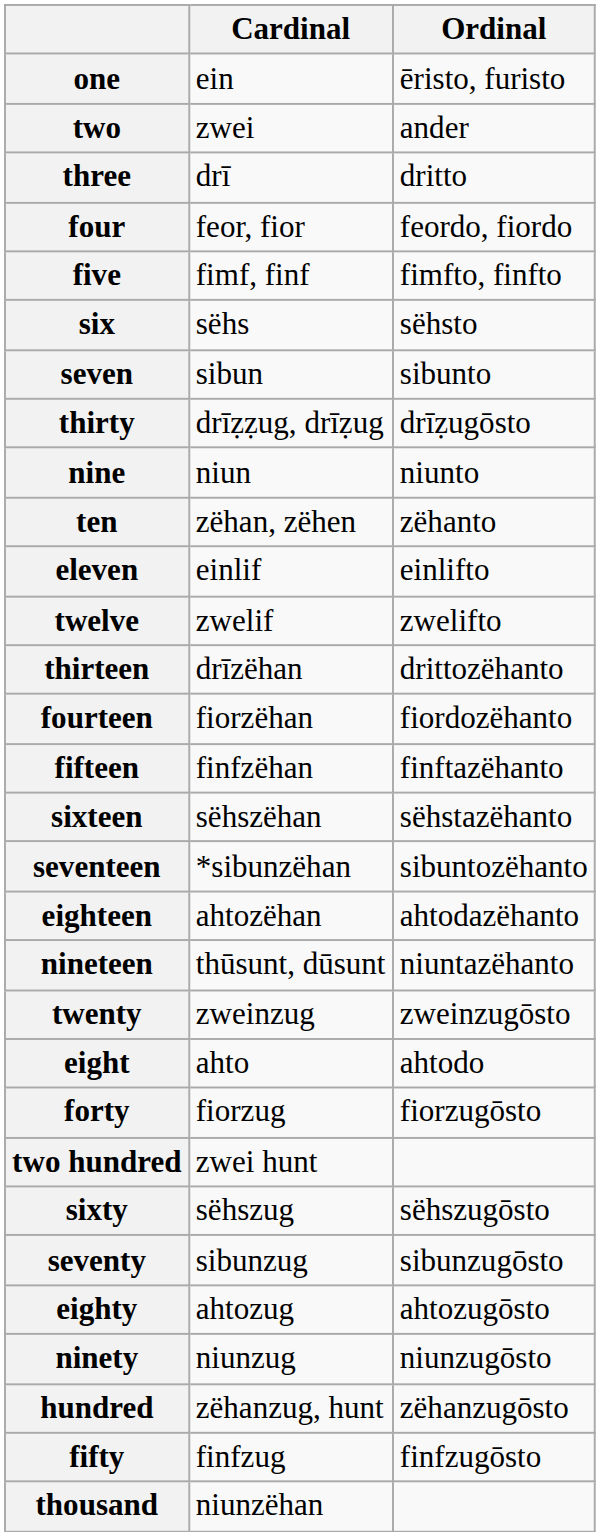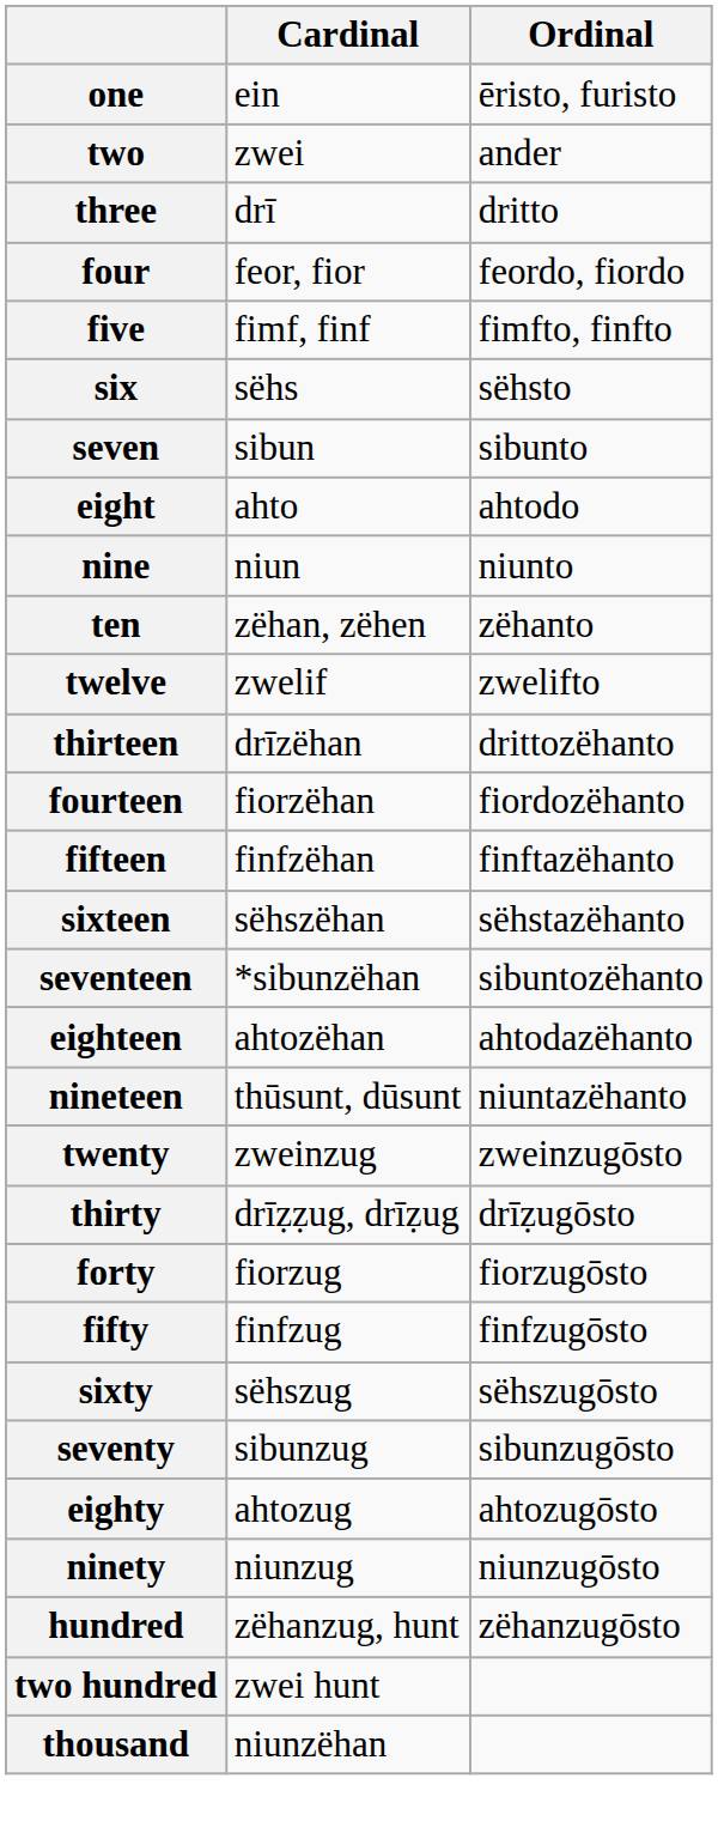 <table class="wikitable">
 <tr>
 <th></th>
 <th><strong>Cardinal</strong></th>
 <th><strong>Ordinal</strong></th>
 </tr>
 <tr>
 <th>one</th>
 <td>ein</td>
 <td>ēristo, furisto</td>
 </tr>
 <tr>
 <th>two</th>
 <td>zwei</td>
 <td>ander</td>
 </tr>
 <tr>
 <th>three</th>
 <td>drī</td>
 <td>dritto</td>
 </tr>
 <tr>
 <th>four</th>
 <td>feor, fior</td>
 <td>feordo, fiordo</td>
 </tr>
 <tr>
 <th>five</th>
 <td>fimf, finf</td>
 <td>fimfto, finfto</td>
 </tr>
 <tr>
 <th>six</th>
 <td>sëhs</td>
 <td>sëhsto</td>
 </tr>
 <tr>
 <th>seven</th>
 <td>sibun</td>
 <td>sibunto</td>
 </tr>
 <tr>
-<th>thirty</th>
-<td>drīẓẓug, drīẓug</td>
-<td>drīẓugōsto</td>
+<th>eight</th>
+<td>ahto</td>
+<td>ahtodo</td>
 </tr>
 <tr>
 <th>nine</th>
 <td>niun</td>
 <td>niunto</td>
 </tr>
 <tr>
 <th>ten</th>
 <td>zëhan, zëhen</td>
 <td>zëhanto</td>
-</tr>
-<tr>
-<th>eleven</th>
-<td>einlif</td>
-<td>einlifto</td>
 </tr>
 <tr>
 <th>twelve</th>
 <td>zwelif</td>
 <td>zwelifto</td>
 </tr>
 <tr>
 <th>thirteen</th>
 <td>drīzëhan</td>
 <td>drittozëhanto</td>
 </tr>
 <tr>
 <th>fourteen</th>
 <td>fiorzëhan</td>
 <td>fiordozëhanto</td>
 </tr>
 <tr>
 <th>fifteen</th>
 <td>finfzëhan</td>
 <td>finftazëhanto</td>
 </tr>
 <tr>
 <th>sixteen</th>
 <td>sëhszëhan</td>
 <td>sëhstazëhanto</td>
 </tr>
 <tr>
 <th>seventeen</th>
 <td>*sibunzëhan</td>
 <td>sibuntozëhanto</td>
 </tr>
 <tr>
 <th>eighteen</th>
 <td>ahtozëhan</td>
 <td>ahtodazëhanto</td>
 </tr>
 <tr>
 <th>nineteen</th>
 <td>thūsunt, dūsunt</td>
 <td>niuntazëhanto</td>
 </tr>
 <tr>
 <th>twenty</th>
 <td>zweinzug</td>
 <td>zweinzugōsto</td>
 </tr>
 <tr>
-<th>eight</th>
-<td>ahto</td>
-<td>ahtodo</td>
+<th>thirty</th>
+<td>drīẓẓug, drīẓug</td>
+<td>drīẓugōsto</td>
 </tr>
 <tr>
 <th>forty</th>
 <td>fiorzug</td>
 <td>fiorzugōsto</td>
 </tr>
 <tr>
-<th>two hundred</th>
-<td>zwei hunt</td>
-<td></td>
+<th>fifty</th>
+<td>finfzug</td>
+<td>finfzugōsto</td>
 </tr>
 <tr>
 <th>sixty</th>
 <td>sëhszug</td>
 <td>sëhszugōsto</td>
 </tr>
 <tr>
 <th>seventy</th>
 <td>sibunzug</td>
 <td>sibunzugōsto</td>
 </tr>
 <tr>
 <th>eighty</th>
 <td>ahtozug</td>
 <td>ahtozugōsto</td>
 </tr>
 <tr>
 <th>ninety</th>
 <td>niunzug</td>
 <td>niunzugōsto</td>
 </tr>
 <tr>
 <th>hundred</th>
 <td>zëhanzug, hunt</td>
 <td>zëhanzugōsto</td>
 </tr>
 <tr>
-<th>fifty</th>
-<td>finfzug</td>
-<td>finfzugōsto</td>
+<th>two hundred</th>
+<td>zwei hunt</td>
+<td></td>
 </tr>
 <tr>
 <th>thousand</th>
 <td>niunzëhan</td>
 <td></td>
 </tr>
 </table>
